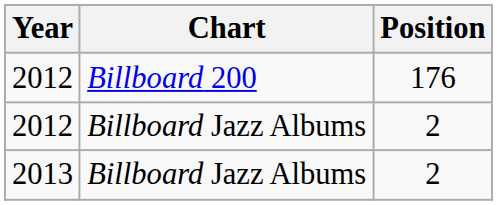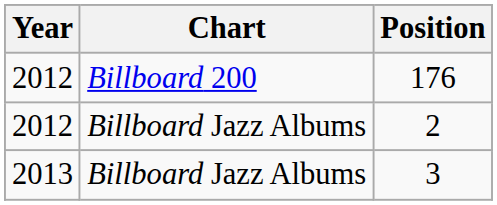 <table class="wikitable">
 <tr>
 <th>Year</th>
 <th>Chart</th>
 <th>Position</th>
 </tr>
 <tr>
 <td>2012</td>
 <td><a href='#'><em>Billboard</em> 200</a></td>
 <td align="center">176</td>
 </tr>
 <tr>
 <td>2012</td>
 <td><em>Billboard</em> Jazz Albums</td>
 <td align="center">2</td>
 </tr>
 <tr>
 <td>2013</td>
 <td><em>Billboard</em> Jazz Albums</td>
-<td align="center">2</td>
+<td align="center">3</td>
 </tr>
 </table>
